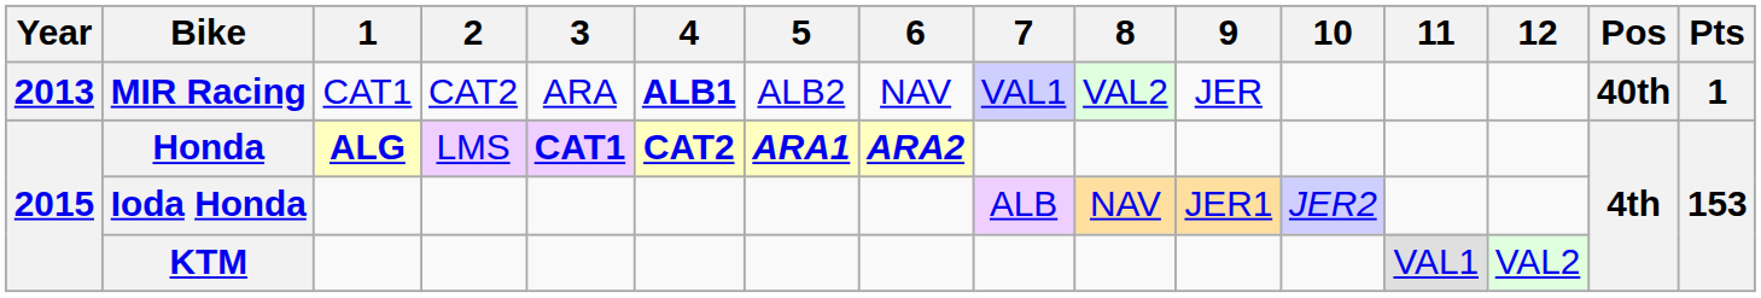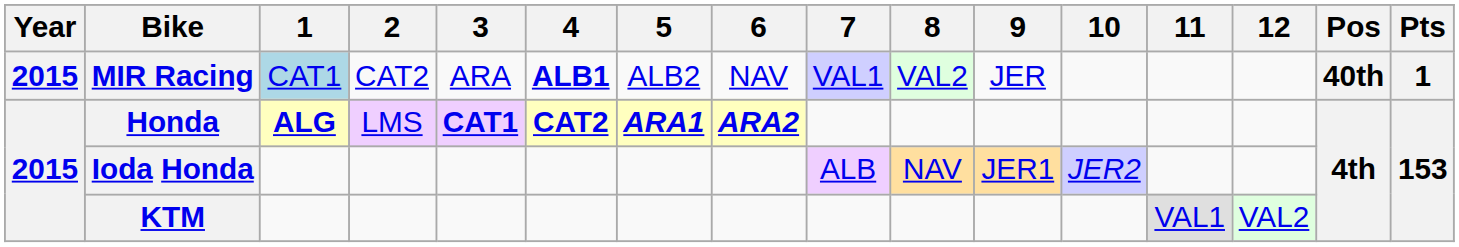 <table class="wikitable" style="text-align:center;">
 <tr>
 <th>Year</th>
 <th>Bike</th>
 <th>1</th>
 <th>2</th>
 <th>3</th>
 <th>4</th>
 <th>5</th>
 <th>6</th>
 <th>7</th>
 <th>8</th>
 <th>9</th>
 <th>10</th>
 <th>11</th>
 <th>12</th>
 <th>Pos</th>
 <th>Pts</th>
 </tr>
 <tr>
-<th><a href='#'>2013</a></th>
+<th><a href='#'>2015</a></th>
 <th><a href='#'>MIR Racing</a></th>
-<td><a href='#'>CAT1</a></td>
+<td style="background: lightblue;"><a href='#'>CAT1</a></td>
 <td><a href='#'>CAT2</a></td>
 <td><a href='#'>ARA</a></td>
 <td><strong><a href='#'>ALB1</a></strong></td>
 <td><a href='#'>ALB2</a></td>
 <td><a href='#'>NAV</a></td>
 <td style="background:#CFCFFF;"><a href='#'>VAL1</a><br></td>
 <td style="background:#DFFFDF;"><a href='#'>VAL2</a><br></td>
 <td><a href='#'>JER</a></td>
 <td></td>
 <td></td>
 <td></td>
 <th>40th</th>
 <th>1</th>
 </tr>
 <tr>
 <th rowspan="3"><a href='#'>2015</a></th>
 <th><a href='#'>Honda</a></th>
 <td style="background:#FFFFBF;"><strong><a href='#'>ALG</a></strong><br></td>
 <td style="background:#EFCFFF;"><a href='#'>LMS</a><br></td>
 <td style="background:#EFCFFF;"><strong><a href='#'>CAT1</a></strong><br></td>
 <td style="background:#FFFFBF;"><strong><a href='#'>CAT2</a></strong><br></td>
 <td style="background:#FFFFBF;"><strong><em><a href='#'>ARA1</a></em></strong><br></td>
 <td style="background:#FFFFBF;"><strong><em><a href='#'>ARA2</a></em></strong><br></td>
 <td></td>
 <td></td>
 <td></td>
 <td></td>
 <td></td>
 <td></td>
 <th rowspan="3">4th</th>
 <th rowspan="3">153</th>
 </tr>
 <tr>
 <th><a href='#'>Ioda</a> <a href='#'>Honda</a></th>
 <td></td>
 <td></td>
 <td></td>
 <td></td>
 <td></td>
 <td></td>
 <td style="background:#EFCFFF;"><a href='#'>ALB</a><br></td>
 <td style="background:#FFDF9F;"><a href='#'>NAV</a><br></td>
 <td style="background:#FFDF9F;"><a href='#'>JER1</a><br></td>
 <td style="background:#CFCFFF;"><em><a href='#'>JER2</a></em><br></td>
 <td></td>
 <td></td>
 </tr>
 <tr>
 <th><a href='#'>KTM</a></th>
 <td></td>
 <td></td>
 <td></td>
 <td></td>
 <td></td>
 <td></td>
 <td></td>
 <td></td>
 <td></td>
 <td></td>
 <td style="background:#DFDFDF;"><a href='#'>VAL1</a><br></td>
 <td style="background:#DFFFDF;"><a href='#'>VAL2</a><br></td>
 </tr>
 </table>
